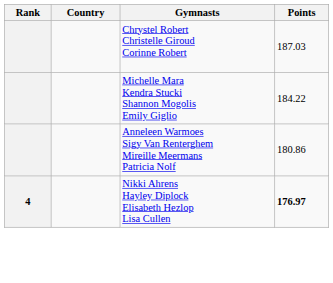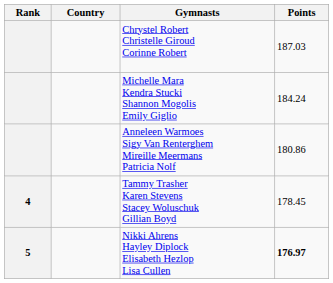 <table class="wikitable" width=500>
 <tr bgcolor="#efefef">
 <th>Rank</th>
 <th>Country</th>
 <th>Gymnasts</th>
 <th>Points</th>
 </tr>
 <tr>
 <th></th>
 <td></td>
 <td><a href='#'>Chrystel Robert</a> <br> <a href='#'>Christelle Giroud</a> <br> <a href='#'>Corinne Robert</a> <br>  </td>
 <td>187.03</td>
 </tr>
 <tr>
 <th></th>
 <td></td>
 <td><a href='#'>Michelle Mara</a> <br> <a href='#'>Kendra Stucki</a> <br> <a href='#'>Shannon Mogolis</a> <br> <a href='#'>Emily Giglio</a></td>
-<td>184.22</td>
+<td>184.24</td>
 </tr>
 <tr>
 <th></th>
 <td></td>
 <td><a href='#'>Anneleen Warmoes</a> <br> <a href='#'>Sigy Van Renterghem</a> <br> <a href='#'>Mireille Meermans</a> <br> <a href='#'>Patricia Nolf</a></td>
 <td>180.86</td>
 </tr>
 <tr>
 <th>4</th>
 <td></td>
+<td><a href='#'>Tammy Trasher</a> <br> <a href='#'>Karen Stevens</a> <br> <a href='#'>Stacey Woluschuk</a> <br> <a href='#'>Gillian Boyd</a></td>
+<td>178.45</td>
+</tr>
+<tr>
+<th>5</th>
+<td></td>
 <td><a href='#'>Nikki Ahrens</a> <br> <a href='#'>Hayley Diplock</a> <br> <a href='#'>Elisabeth Hezlop</a> <br> <a href='#'>Lisa Cullen</a></td>
 <td><strong>176.97</strong></td>
 </tr>
 </table>
